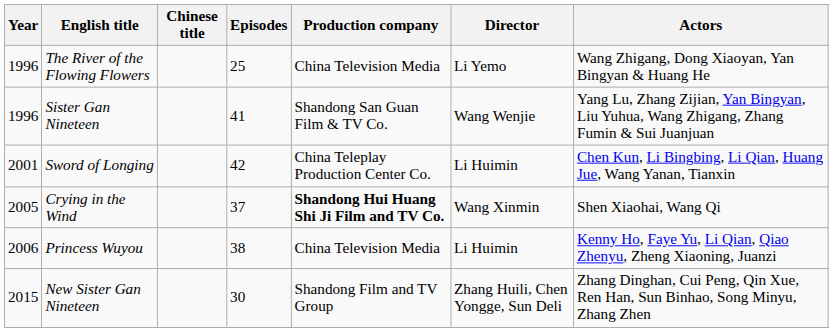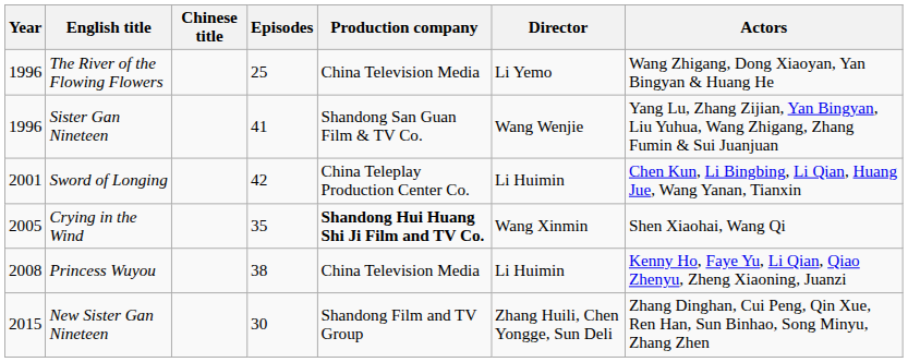 <table class="wikitable">
 <tr>
 <th>Year</th>
 <th>English title</th>
 <th>Chinese title</th>
 <th>Episodes</th>
 <th>Production company</th>
 <th>Director</th>
 <th>Actors</th>
 </tr>
 <tr>
 <td>1996</td>
 <td><em>The River of the Flowing Flowers</em></td>
 <td></td>
 <td>25</td>
 <td>China Television Media</td>
 <td>Li Yemo</td>
 <td>Wang Zhigang, Dong Xiaoyan, Yan Bingyan & Huang He</td>
 </tr>
 <tr>
 <td>1996</td>
 <td><em>Sister Gan Nineteen</em></td>
 <td></td>
 <td>41</td>
 <td>Shandong San Guan Film & TV Co.</td>
 <td>Wang Wenjie</td>
 <td>Yang Lu, Zhang Zijian, <a href='#'>Yan Bingyan</a>, Liu Yuhua, Wang Zhigang,  Zhang Fumin & Sui Juanjuan</td>
 </tr>
 <tr>
 <td>2001</td>
 <td><em>Sword of Longing</em></td>
 <td></td>
 <td>42</td>
 <td>China Teleplay Production Center Co.</td>
 <td>Li Huimin</td>
 <td><a href='#'>Chen Kun</a>, <a href='#'>Li Bingbing</a>, <a href='#'>Li Qian</a>, <a href='#'>Huang Jue</a>, Wang Yanan, Tianxin</td>
 </tr>
 <tr>
 <td>2005</td>
 <td><em>Crying in the Wind</em></td>
 <td></td>
-<td>37</td>
+<td>35</td>
 <td><strong>Shandong Hui Huang Shi Ji Film and TV Co.</strong></td>
 <td>Wang Xinmin</td>
 <td>Shen Xiaohai, Wang Qi</td>
 </tr>
 <tr>
-<td>2006</td>
+<td>2008</td>
 <td><em>Princess Wuyou</em></td>
 <td></td>
 <td>38</td>
 <td>China Television Media</td>
 <td>Li Huimin</td>
 <td><a href='#'>Kenny Ho</a>, <a href='#'>Faye Yu</a>, <a href='#'>Li Qian</a>, <a href='#'>Qiao Zhenyu</a>,  Zheng Xiaoning, Juanzi</td>
 </tr>
 <tr>
 <td>2015</td>
 <td><em>New Sister Gan Nineteen</em></td>
 <td></td>
 <td>30</td>
 <td>Shandong Film and TV Group</td>
 <td>Zhang Huili, Chen Yongge, Sun Deli</td>
 <td>Zhang Dinghan, Cui Peng, Qin Xue, Ren Han, Sun Binhao, Song Minyu, Zhang Zhen</td>
 </tr>
 </table>
